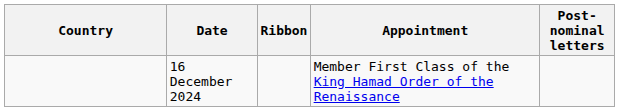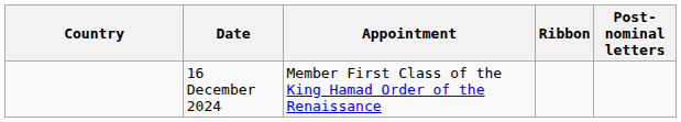 <table class="wikitable plainrowheaders">
 <tr>
 <th scope="col" style="width:12em;">Country</th>
 <th scope="col">Date</th>
+<th scope="col">Appointment</th>
 <th scope="col">Ribbon</th>
-<th scope="col">Appointment</th>
 <th scope="col">Post-nominal<br>letters</th>
 </tr>
 <tr>
 <td></td>
 <td>16 December 2024</td>
+<td>Member First Class of the <a href='#'>King Hamad Order of the Renaissance</a></td>
 <td></td>
-<td>Member First Class of the <a href='#'>King Hamad Order of the Renaissance</a></td>
 <td></td>
 </tr>
 </table>
